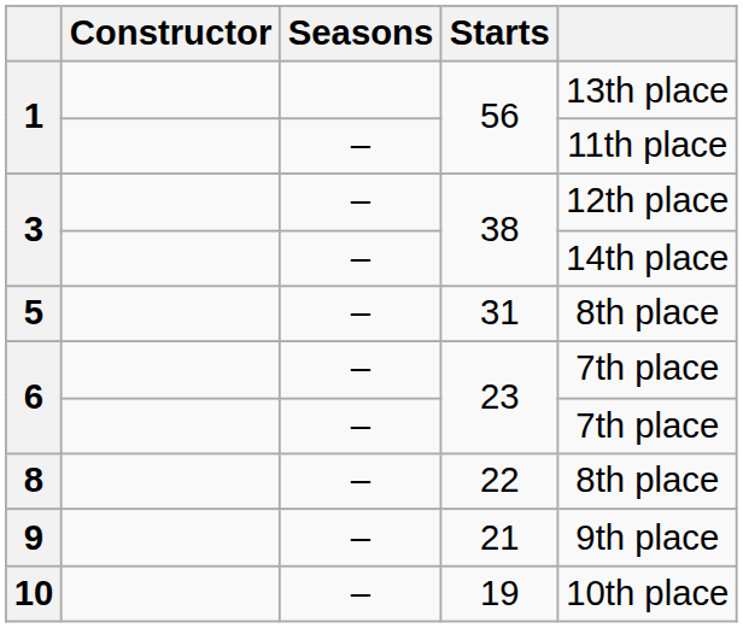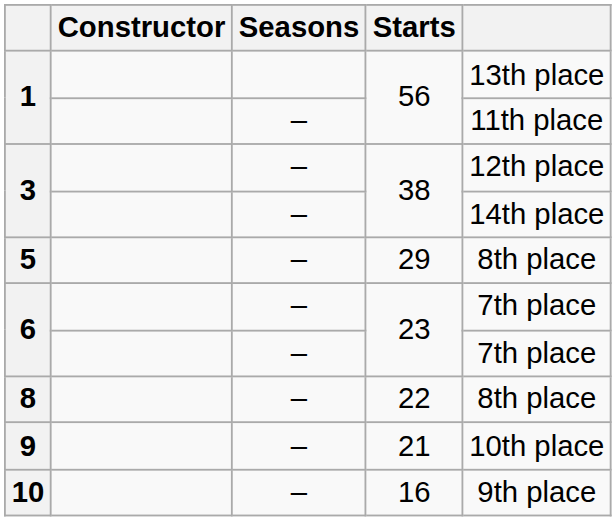 <table class="wikitable">
 <tr>
 <th></th>
 <th>Constructor</th>
 <th>Seasons</th>
 <th>Starts</th>
 <th></th>
 </tr>
 <tr align="center">
 <th align="left" rowspan=2>1</th>
 <td align=left></td>
 <td></td>
 <td rowspan=2>56</td>
 <td>13th place</td>
 </tr>
 <tr align="center">
 <td align=left></td>
 <td>–</td>
 <td>11th place</td>
 </tr>
 <tr align="center">
 <th align="left" rowspan=2>3</th>
 <td align=left></td>
 <td>–</td>
 <td rowspan=2>38</td>
 <td>12th place</td>
 </tr>
 <tr align="center">
 <td align=left></td>
 <td>–</td>
 <td>14th place</td>
 </tr>
 <tr align="center">
 <th>5</th>
 <td align=left></td>
 <td>–</td>
-<td>31</td>
+<td>29</td>
 <td>8th place</td>
 </tr>
 <tr align="center">
 <th align="left" rowspan=2>6</th>
 <td align=left></td>
 <td>–</td>
 <td rowspan=2>23</td>
 <td>7th place</td>
 </tr>
 <tr align="center">
 <td align=left></td>
 <td>–</td>
 <td>7th place</td>
 </tr>
 <tr align="center">
 <th>8</th>
 <td align=left></td>
 <td>–</td>
 <td>22</td>
 <td>8th place</td>
 </tr>
 <tr align="center">
 <th>9</th>
 <td align=left></td>
 <td>–</td>
 <td>21</td>
-<td>9th place</td>
+<td>10th place</td>
 </tr>
 <tr align="center">
 <th>10</th>
 <td align=left></td>
 <td>–</td>
-<td>19</td>
-<td>10th place</td>
+<td>16</td>
+<td>9th place</td>
 </tr>
 </table>
